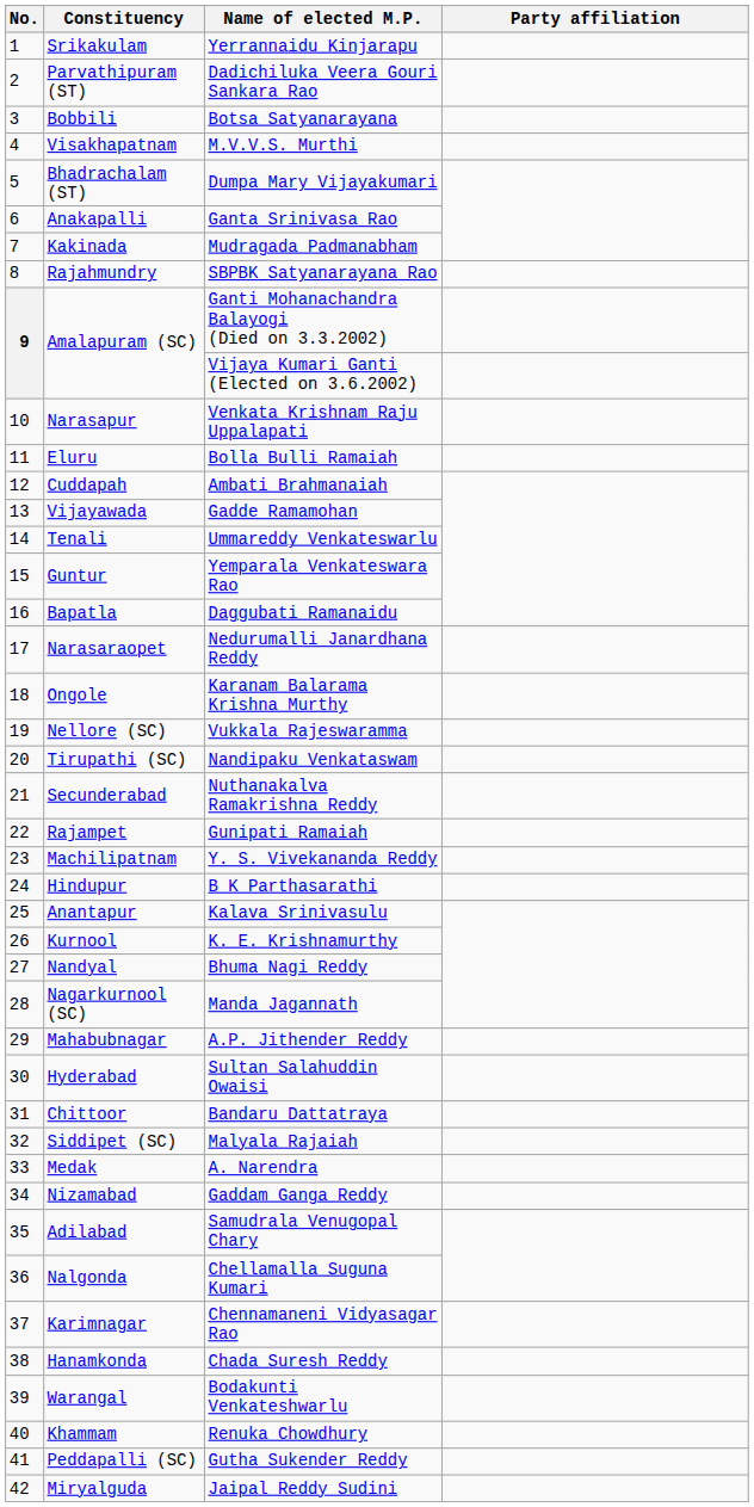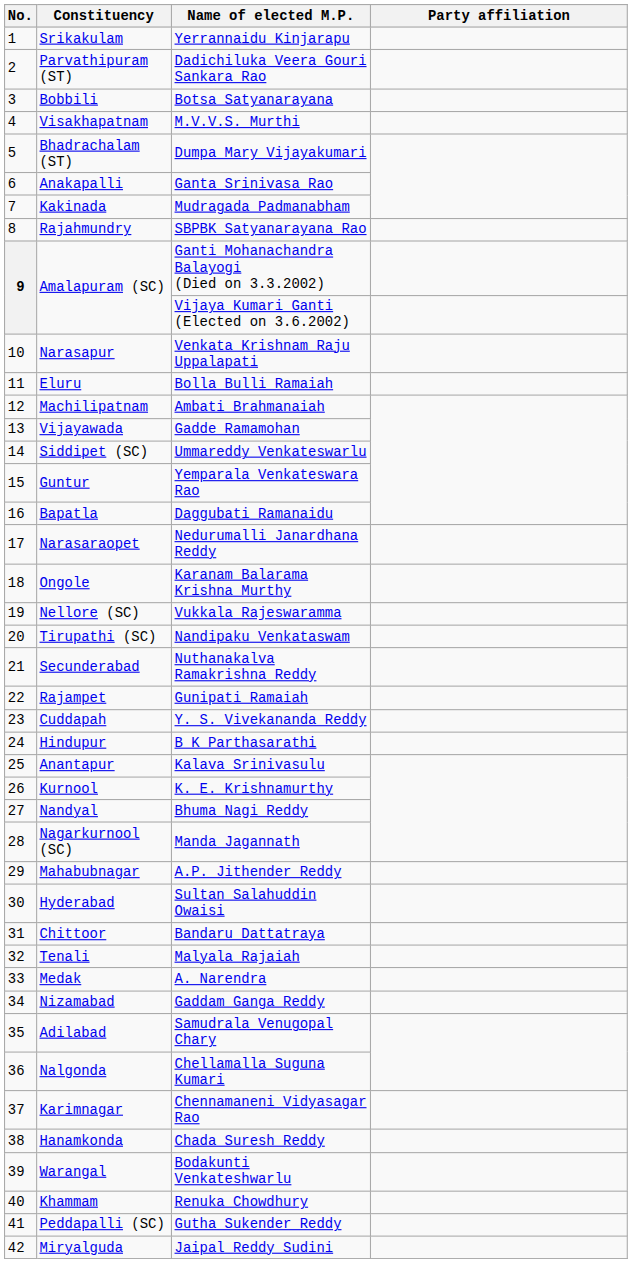 <table class="wikitable">
 <tr style="background:#ccc; text-align:center;">
 <th>No.</th>
 <th style="width:120px">Constituency</th>
 <th style="width:180px">Name of elected M.P.</th>
 <th colspan="2" style="width:18em">Party affiliation</th>
 </tr>
 <tr>
 <td>1</td>
 <td><a href='#'>Srikakulam</a></td>
 <td><a href='#'>Yerrannaidu Kinjarapu</a></td>
 <td></td>
 </tr>
 <tr>
 <td>2</td>
 <td><a href='#'>Parvathipuram</a> (ST)</td>
 <td><a href='#'>Dadichiluka Veera Gouri Sankara Rao</a></td>
 </tr>
 <tr>
 <td>3</td>
 <td><a href='#'>Bobbili</a></td>
 <td><a href='#'>Botsa Satyanarayana</a></td>
 <td></td>
 </tr>
 <tr>
 <td>4</td>
 <td><a href='#'>Visakhapatnam</a></td>
 <td><a href='#'>M.V.V.S. Murthi</a></td>
 <td></td>
 </tr>
 <tr>
 <td>5</td>
 <td><a href='#'>Bhadrachalam</a> (ST)</td>
 <td><a href='#'>Dumpa Mary Vijayakumari</a></td>
 </tr>
 <tr>
 <td>6</td>
 <td><a href='#'>Anakapalli</a></td>
 <td><a href='#'>Ganta Srinivasa Rao</a></td>
 </tr>
 <tr>
 <td>7</td>
 <td><a href='#'>Kakinada</a></td>
 <td><a href='#'>Mudragada Padmanabham</a></td>
 </tr>
 <tr>
 <td>8</td>
 <td><a href='#'>Rajahmundry</a></td>
 <td><a href='#'>SBPBK Satyanarayana Rao</a></td>
 <td></td>
 </tr>
 <tr>
 <th rowspan="2">9</th>
 <td rowspan="2"><a href='#'>Amalapuram</a> (SC)</td>
 <td><a href='#'>Ganti Mohanachandra Balayogi</a><br>(Died on 3.3.2002)</td>
 <td></td>
 </tr>
 <tr>
 <td><a href='#'>Vijaya Kumari Ganti</a><br>(Elected on 3.6.2002)</td>
 </tr>
 <tr>
 <td>10</td>
 <td><a href='#'>Narasapur</a></td>
 <td><a href='#'>Venkata Krishnam Raju Uppalapati</a></td>
 <td></td>
 </tr>
 <tr>
 <td>11</td>
 <td><a href='#'>Eluru</a></td>
 <td><a href='#'>Bolla Bulli Ramaiah</a></td>
 <td></td>
 </tr>
 <tr>
 <td>12</td>
-<td><a href='#'>Cuddapah</a></td>
+<td><a href='#'>Machilipatnam</a></td>
 <td><a href='#'>Ambati Brahmanaiah</a></td>
 </tr>
 <tr>
 <td>13</td>
 <td><a href='#'>Vijayawada</a></td>
 <td><a href='#'>Gadde Ramamohan</a></td>
 </tr>
 <tr>
 <td>14</td>
-<td><a href='#'>Tenali</a></td>
+<td><a href='#'>Siddipet</a> (SC)</td>
 <td><a href='#'>Ummareddy Venkateswarlu</a></td>
 </tr>
 <tr>
 <td>15</td>
 <td><a href='#'>Guntur</a></td>
 <td><a href='#'>Yemparala Venkateswara Rao</a></td>
 </tr>
 <tr>
 <td>16</td>
 <td><a href='#'>Bapatla</a></td>
 <td><a href='#'>Daggubati Ramanaidu</a></td>
 </tr>
 <tr>
 <td>17</td>
 <td><a href='#'>Narasaraopet</a></td>
 <td><a href='#'>Nedurumalli Janardhana Reddy</a></td>
 <td></td>
 </tr>
 <tr>
 <td>18</td>
 <td><a href='#'>Ongole</a></td>
 <td><a href='#'>Karanam Balarama Krishna Murthy</a></td>
 <td></td>
 </tr>
 <tr>
 <td>19</td>
 <td><a href='#'>Nellore</a> (SC)</td>
 <td><a href='#'>Vukkala Rajeswaramma</a></td>
 </tr>
 <tr>
 <td>20</td>
 <td><a href='#'>Tirupathi</a> (SC)</td>
 <td><a href='#'>Nandipaku Venkataswam</a></td>
 <td></td>
 </tr>
 <tr>
 <td>21</td>
 <td><a href='#'>Secunderabad</a></td>
 <td><a href='#'>Nuthanakalva Ramakrishna Reddy</a></td>
 <td></td>
 </tr>
 <tr>
 <td>22</td>
 <td><a href='#'>Rajampet</a></td>
 <td><a href='#'>Gunipati Ramaiah</a></td>
 </tr>
 <tr>
 <td>23</td>
-<td><a href='#'>Machilipatnam</a></td>
+<td><a href='#'>Cuddapah</a></td>
 <td><a href='#'>Y. S. Vivekananda Reddy</a></td>
 <td></td>
 </tr>
 <tr>
 <td>24</td>
 <td><a href='#'>Hindupur</a></td>
 <td><a href='#'>B K Parthasarathi</a></td>
 <td></td>
 </tr>
 <tr>
 <td>25</td>
 <td><a href='#'>Anantapur</a></td>
 <td><a href='#'>Kalava Srinivasulu</a></td>
 </tr>
 <tr>
 <td>26</td>
 <td><a href='#'>Kurnool</a></td>
 <td><a href='#'>K. E. Krishnamurthy</a></td>
 </tr>
 <tr>
 <td>27</td>
 <td><a href='#'>Nandyal</a></td>
 <td><a href='#'>Bhuma Nagi Reddy</a></td>
 </tr>
 <tr>
 <td>28</td>
 <td><a href='#'>Nagarkurnool</a> (SC)</td>
 <td><a href='#'>Manda Jagannath</a></td>
 </tr>
 <tr>
 <td>29</td>
 <td><a href='#'>Mahabubnagar</a></td>
 <td><a href='#'>A.P. Jithender Reddy</a></td>
 <td></td>
 </tr>
 <tr>
 <td>30</td>
 <td><a href='#'>Hyderabad</a></td>
 <td><a href='#'>Sultan Salahuddin Owaisi</a></td>
 <td></td>
 </tr>
 <tr>
 <td>31</td>
 <td><a href='#'>Chittoor</a></td>
 <td><a href='#'>Bandaru Dattatraya</a></td>
 <td></td>
 </tr>
 <tr>
 <td>32</td>
-<td><a href='#'>Siddipet</a> (SC)</td>
+<td><a href='#'>Tenali</a></td>
 <td><a href='#'>Malyala Rajaiah</a></td>
 <td></td>
 </tr>
 <tr>
 <td>33</td>
 <td><a href='#'>Medak</a></td>
 <td><a href='#'>A. Narendra</a></td>
 <td></td>
 </tr>
 <tr>
 <td>34</td>
 <td><a href='#'>Nizamabad</a></td>
 <td><a href='#'>Gaddam Ganga Reddy</a></td>
 <td></td>
 </tr>
 <tr>
 <td>35</td>
 <td><a href='#'>Adilabad</a></td>
 <td><a href='#'>Samudrala Venugopal Chary</a></td>
 </tr>
 <tr>
 <td>36</td>
 <td><a href='#'>Nalgonda</a></td>
 <td><a href='#'>Chellamalla Suguna Kumari</a></td>
 </tr>
 <tr>
 <td>37</td>
 <td><a href='#'>Karimnagar</a></td>
 <td><a href='#'>Chennamaneni Vidyasagar Rao</a></td>
 <td></td>
 </tr>
 <tr>
 <td>38</td>
 <td><a href='#'>Hanamkonda</a></td>
 <td><a href='#'>Chada Suresh Reddy</a></td>
 <td></td>
 </tr>
 <tr>
 <td>39</td>
 <td><a href='#'>Warangal</a></td>
 <td><a href='#'>Bodakunti Venkateshwarlu</a></td>
 </tr>
 <tr>
 <td>40</td>
 <td><a href='#'>Khammam</a></td>
 <td><a href='#'>Renuka Chowdhury</a></td>
 <td></td>
 </tr>
 <tr>
 <td>41</td>
 <td><a href='#'>Peddapalli</a> (SC)</td>
 <td><a href='#'>Gutha Sukender Reddy</a></td>
 <td></td>
 </tr>
 <tr>
 <td>42</td>
 <td><a href='#'>Miryalguda</a></td>
 <td><a href='#'>Jaipal Reddy Sudini</a></td>
 <td></td>
 </tr>
 </table>
